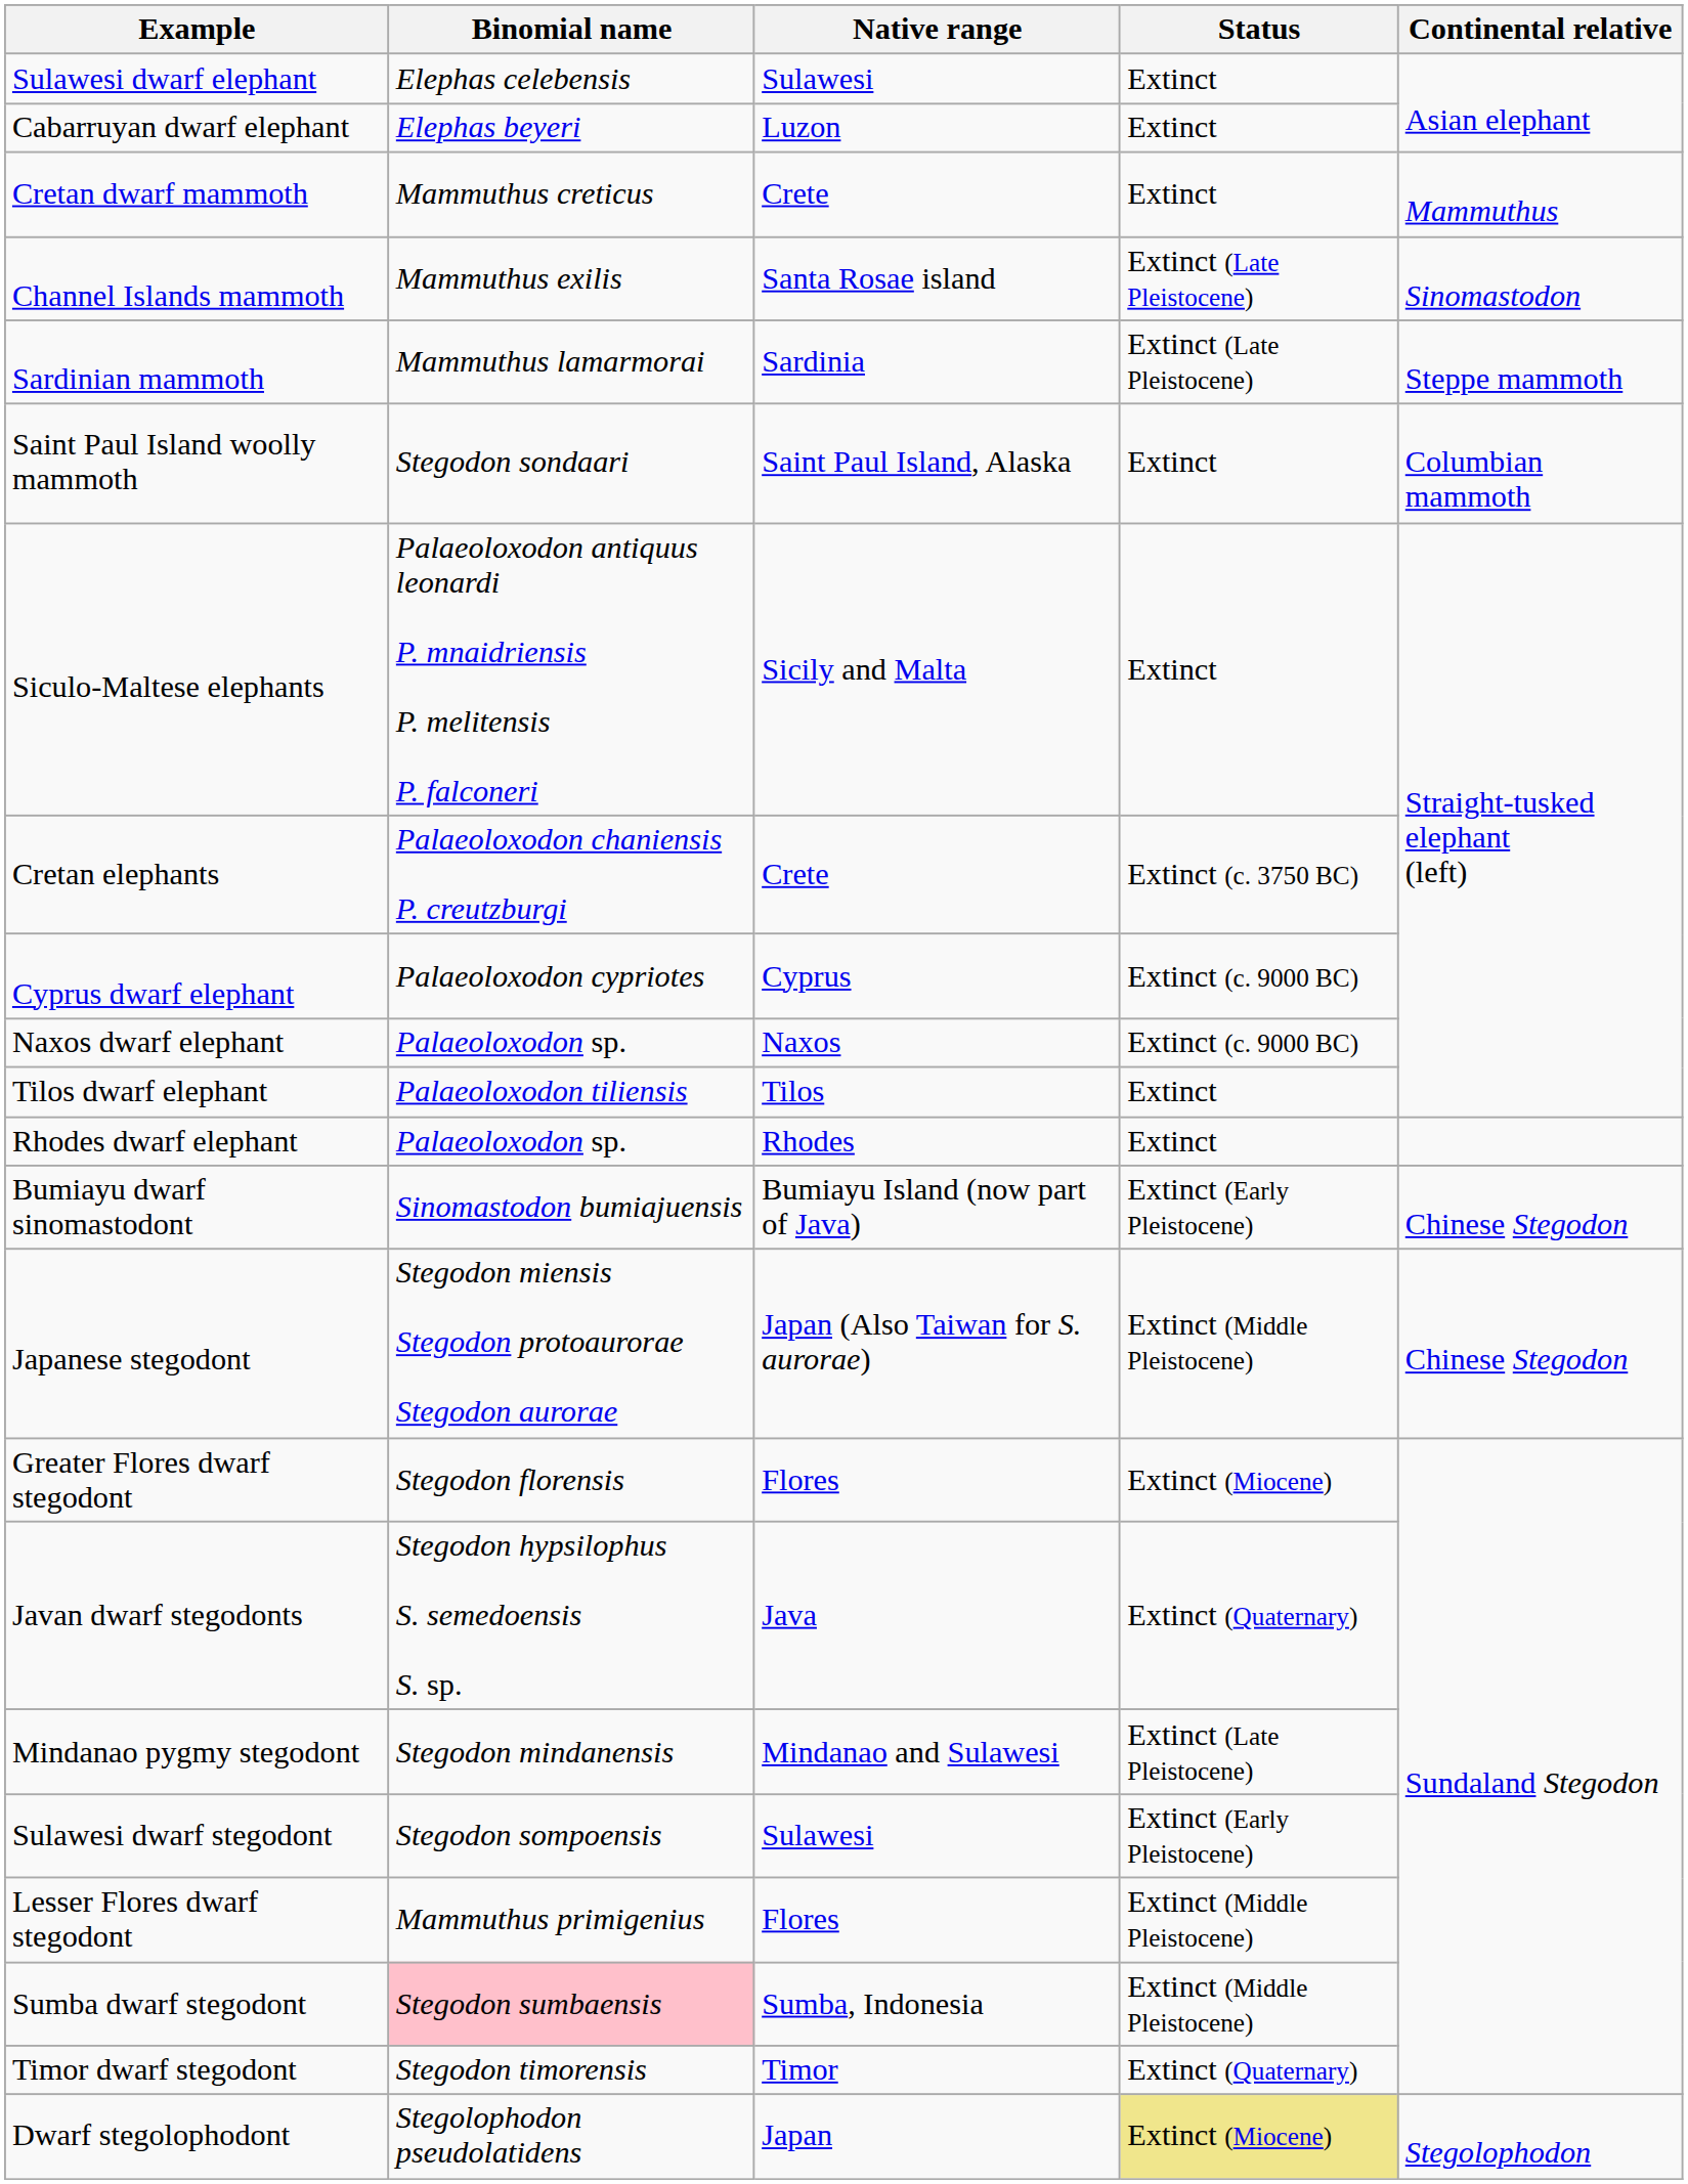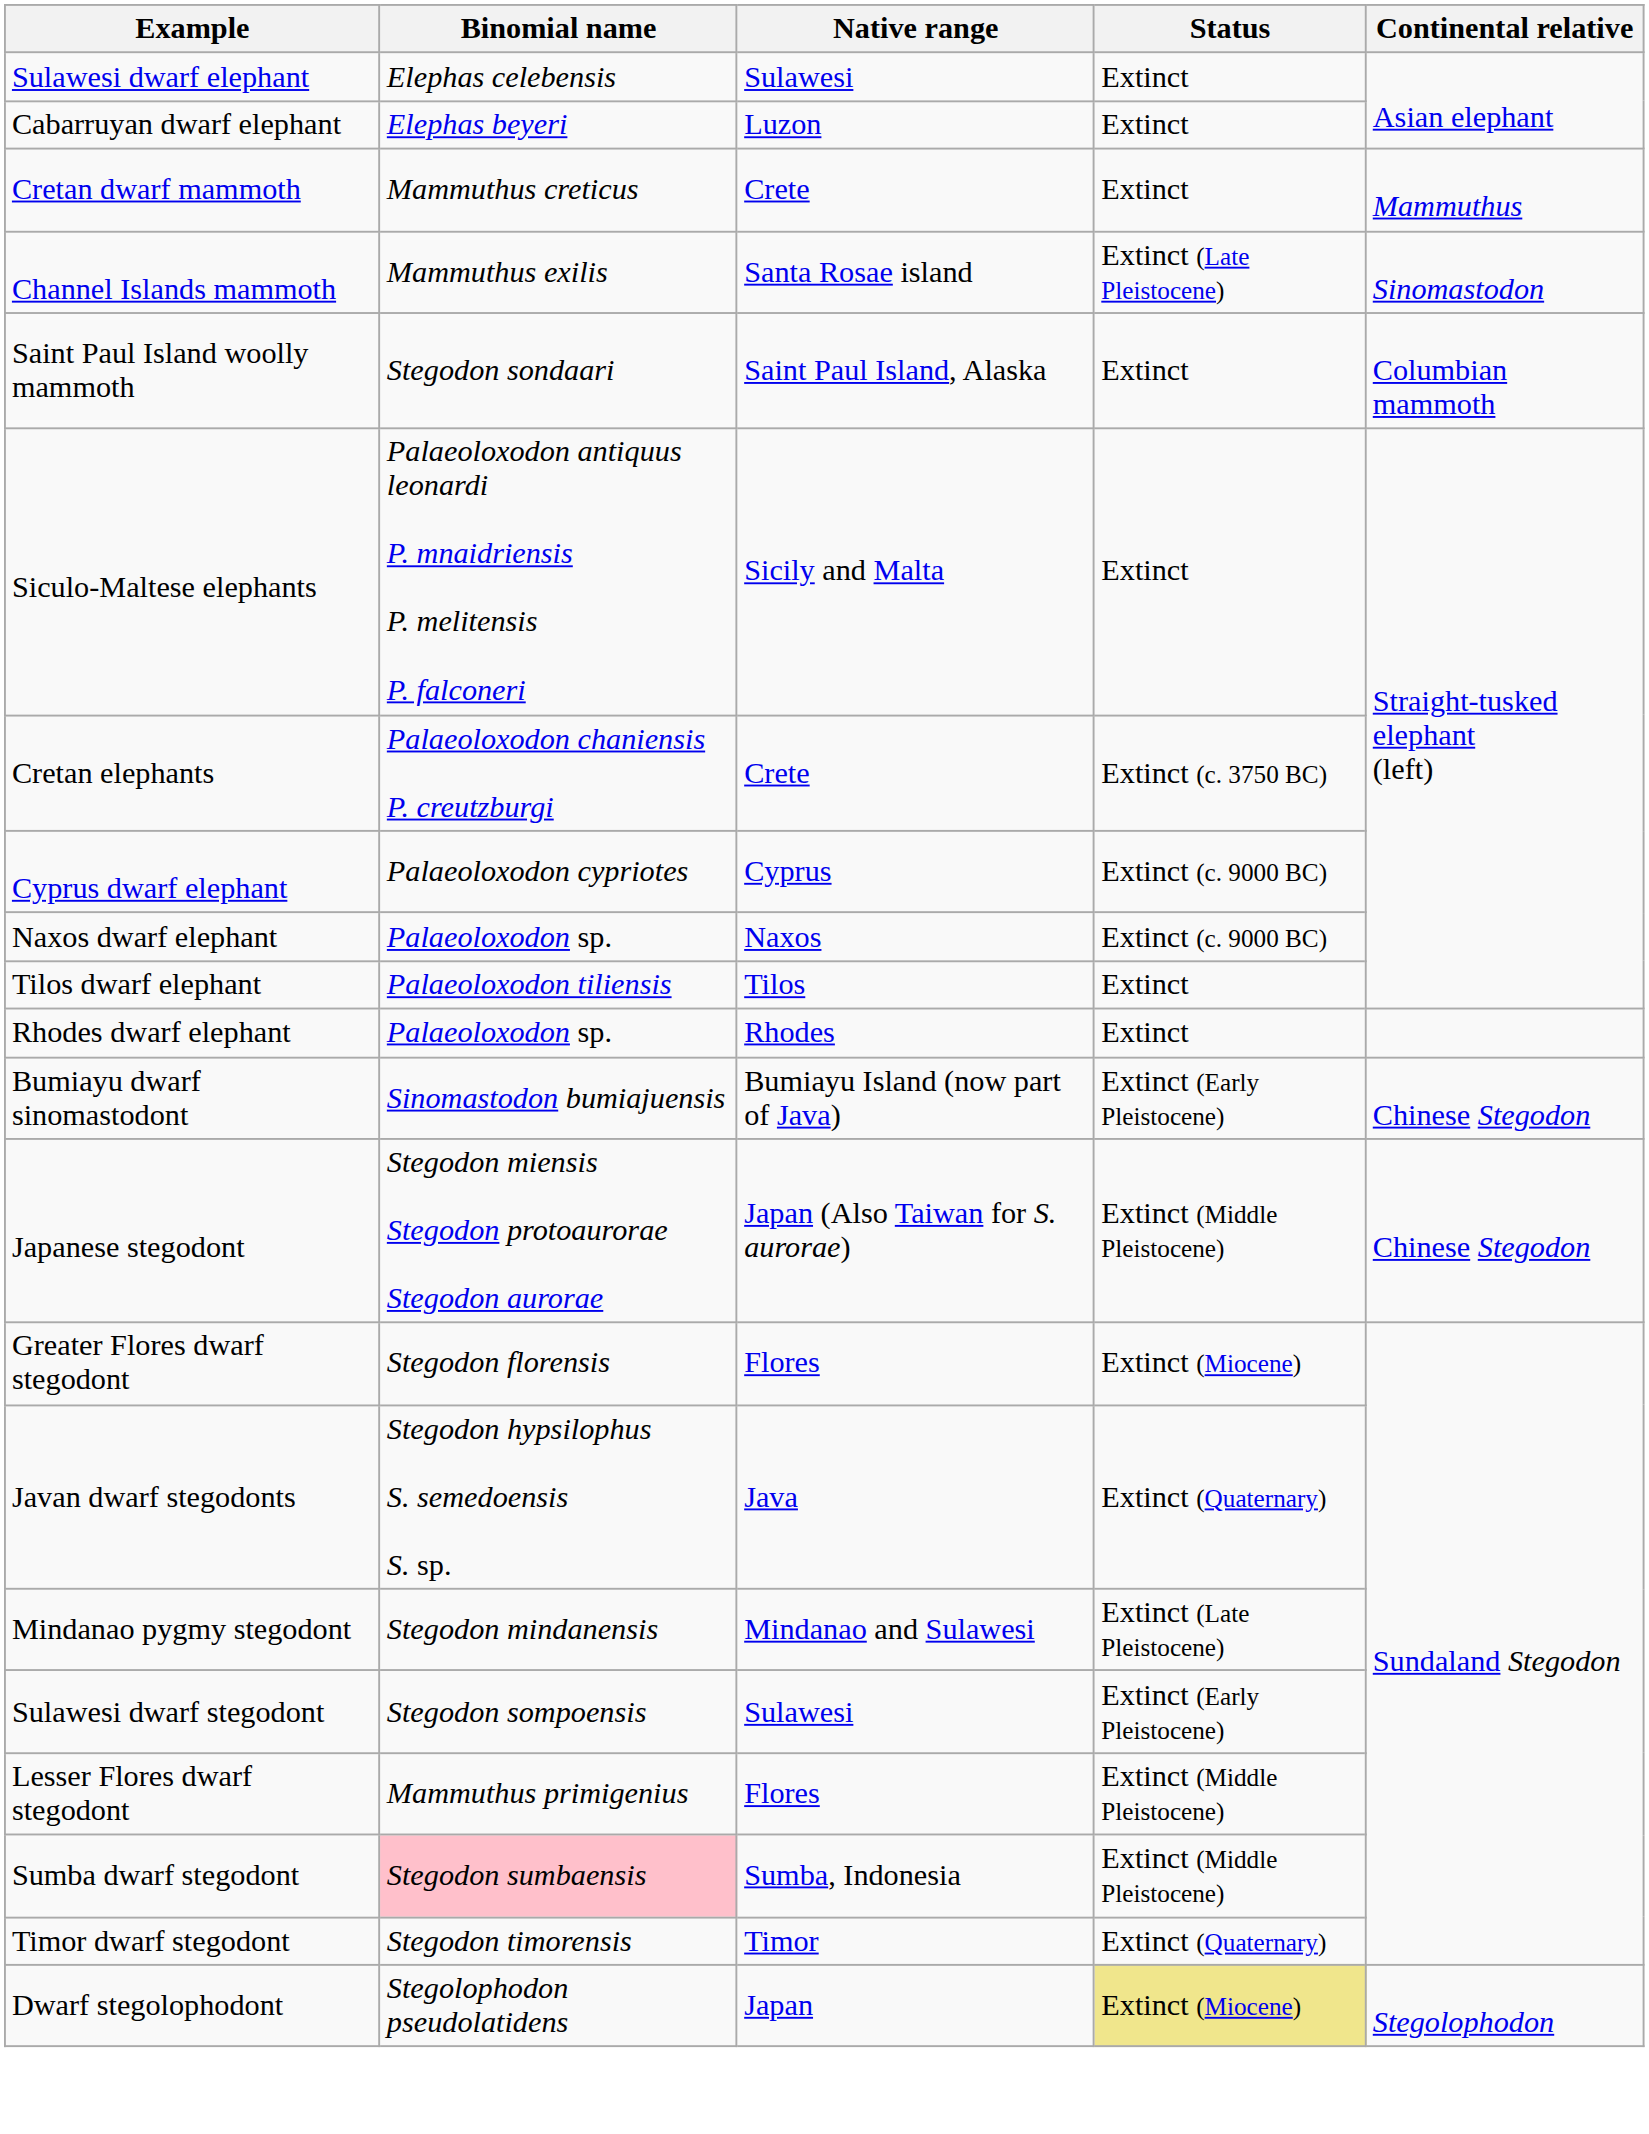 <table class=wikitable>
 <tr>
 <th>Example</th>
 <th>Binomial name</th>
 <th>Native range</th>
 <th>Status</th>
 <th>Continental relative</th>
 </tr>
 <tr>
 <td><a href='#'>Sulawesi dwarf elephant</a></td>
 <td><em>Elephas celebensis</em></td>
 <td><a href='#'>Sulawesi</a></td>
 <td>Extinct</td>
 <td rowspan=2><br><a href='#'>Asian elephant</a></td>
 </tr>
 <tr>
 <td>Cabarruyan dwarf elephant</td>
 <td><em><a href='#'>Elephas beyeri</a></em></td>
 <td><a href='#'>Luzon</a></td>
 <td>Extinct</td>
 </tr>
 <tr>
 <td><a href='#'>Cretan dwarf mammoth</a></td>
 <td><em>Mammuthus creticus</em></td>
 <td><a href='#'>Crete</a></td>
 <td>Extinct</td>
 <td><br><em><a href='#'>Mammuthus</a></em></td>
 </tr>
 <tr>
 <td><br><a href='#'>Channel Islands mammoth</a></td>
 <td><em>Mammuthus exilis</em></td>
 <td><a href='#'>Santa Rosae</a> island</td>
 <td>Extinct <small>(<a href='#'>Late Pleistocene</a>)</small></td>
 <td><br><em><a href='#'>Sinomastodon</a></em></td>
-</tr>
-<tr>
-<td><br><a href='#'>Sardinian mammoth</a></td>
-<td><em>Mammuthus lamarmorai</em></td>
-<td><a href='#'>Sardinia</a></td>
-<td>Extinct <small>(Late Pleistocene)</small></td>
-<td><br><a href='#'>Steppe mammoth</a></td>
 </tr>
 <tr>
 <td>Saint Paul Island woolly mammoth</td>
 <td><em>Stegodon sondaari</em></td>
 <td><a href='#'>Saint Paul Island</a>, Alaska</td>
 <td>Extinct</td>
 <td><br><a href='#'>Columbian mammoth</a></td>
 </tr>
 <tr>
 <td><br>Siculo-Maltese elephants</td>
 <td><em>Palaeoloxodon antiquus leonardi</em><br><br><em><a href='#'>P. mnaidriensis</a></em><br><br><em>P. melitensis</em><br><br><em><a href='#'>P. falconeri</a></em></td>
 <td><a href='#'>Sicily</a> and <a href='#'>Malta</a></td>
 <td>Extinct</td>
 <td rowspan="5"><br><a href='#'>Straight-tusked elephant</a><br>(left)</td>
 </tr>
 <tr>
 <td>Cretan elephants</td>
 <td><em><a href='#'>Palaeoloxodon chaniensis</a></em><br><br><em><a href='#'>P. creutzburgi</a></em></td>
 <td><a href='#'>Crete</a></td>
 <td>Extinct <small>(c. 3750 BC)</small></td>
 </tr>
 <tr>
 <td><br><a href='#'>Cyprus dwarf elephant</a></td>
 <td><em>Palaeoloxodon cypriotes</em></td>
 <td><a href='#'>Cyprus</a></td>
 <td>Extinct <small>(c. 9000 BC)</small></td>
 </tr>
 <tr>
 <td>Naxos dwarf elephant</td>
 <td><em><a href='#'>Palaeoloxodon</a></em> sp.</td>
 <td><a href='#'>Naxos</a></td>
 <td>Extinct <small>(c. 9000 BC)</small></td>
 </tr>
 <tr>
 <td>Tilos dwarf elephant</td>
 <td><em><a href='#'>Palaeoloxodon tiliensis</a></em></td>
 <td><a href='#'>Tilos</a></td>
 <td>Extinct</td>
 </tr>
 <tr>
 <td>Rhodes dwarf elephant</td>
 <td><em><a href='#'>Palaeoloxodon</a></em> sp.</td>
 <td><a href='#'>Rhodes</a></td>
 <td>Extinct</td>
 <td></td>
 </tr>
 <tr>
 <td>Bumiayu dwarf sinomastodont</td>
 <td><em><a href='#'>Sinomastodon</a> bumiajuensis</em></td>
 <td>Bumiayu Island (now part of <a href='#'>Java</a>)</td>
 <td>Extinct <small>(Early Pleistocene)</small></td>
 <td><br><a href='#'>Chinese</a> <em><a href='#'>Stegodon</a></em></td>
 </tr>
 <tr>
 <td><br>Japanese stegodont</td>
 <td><em>Stegodon miensis</em><br><br><em><a href='#'>Stegodon</a> protoaurorae</em><br><br><em><a href='#'>Stegodon aurorae</a></em></td>
 <td><a href='#'>Japan</a> (Also <a href='#'>Taiwan</a> for <em>S. aurorae</em>)</td>
 <td>Extinct <small>(Middle Pleistocene)</small></td>
 <td><br><a href='#'>Chinese</a> <em><a href='#'>Stegodon</a></em></td>
 </tr>
 <tr>
 <td>Greater Flores dwarf stegodont</td>
 <td><em>Stegodon florensis</em></td>
 <td><a href='#'>Flores</a></td>
 <td>Extinct <small>(<a href='#'>Miocene</a>)</small></td>
 <td rowspan="7"><br><a href='#'>Sundaland</a> <em>Stegodon</em></td>
 </tr>
 <tr>
 <td>Javan dwarf stegodonts</td>
 <td><em>Stegodon hypsilophus</em><br><br><em>S. semedoensis</em><br><br><em>S.</em> sp.</td>
 <td><a href='#'>Java</a></td>
 <td>Extinct <small>(<a href='#'>Quaternary</a>)</small></td>
 </tr>
 <tr>
 <td>Mindanao pygmy stegodont</td>
 <td><em>Stegodon mindanensis</em></td>
 <td><a href='#'>Mindanao</a> and <a href='#'>Sulawesi</a></td>
 <td>Extinct <small>(Late Pleistocene)</small></td>
 </tr>
 <tr>
 <td>Sulawesi dwarf stegodont</td>
 <td><em>Stegodon sompoensis</em></td>
 <td><a href='#'>Sulawesi</a></td>
 <td>Extinct <small>(Early Pleistocene)</small></td>
 </tr>
 <tr>
 <td>Lesser Flores dwarf stegodont</td>
 <td><em>Mammuthus primigenius</em></td>
 <td><a href='#'>Flores</a></td>
 <td>Extinct <small>(Middle Pleistocene)</small></td>
 </tr>
 <tr>
 <td>Sumba dwarf stegodont</td>
 <td style="background: pink;"><em>Stegodon sumbaensis</em></td>
 <td><a href='#'>Sumba</a>, Indonesia</td>
 <td>Extinct <small>(Middle Pleistocene)</small></td>
 </tr>
 <tr>
 <td>Timor dwarf stegodont</td>
 <td><em>Stegodon timorensis</em></td>
 <td><a href='#'>Timor</a></td>
 <td>Extinct <small>(<a href='#'>Quaternary</a>)</small></td>
 </tr>
 <tr>
 <td>Dwarf stegolophodont</td>
 <td><em>Stegolophodon pseudolatidens</em></td>
 <td><a href='#'>Japan</a></td>
 <td style="background: khaki;">Extinct <small>(<a href='#'>Miocene</a>)</small></td>
 <td><br><em><a href='#'>Stegolophodon</a></em></td>
 </tr>
 </table>
